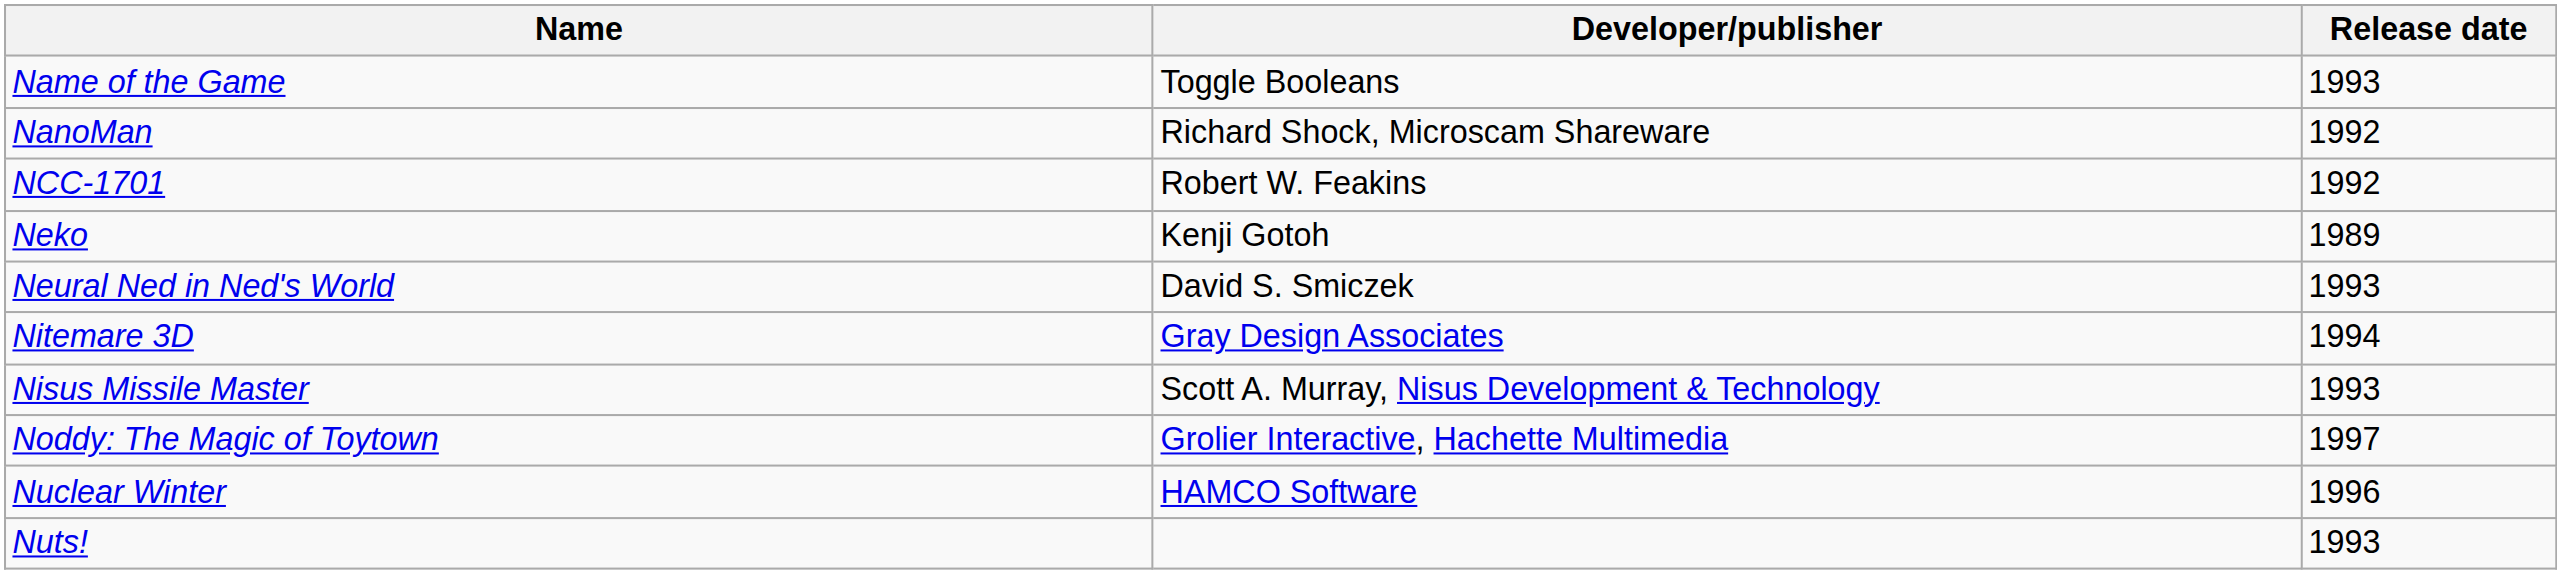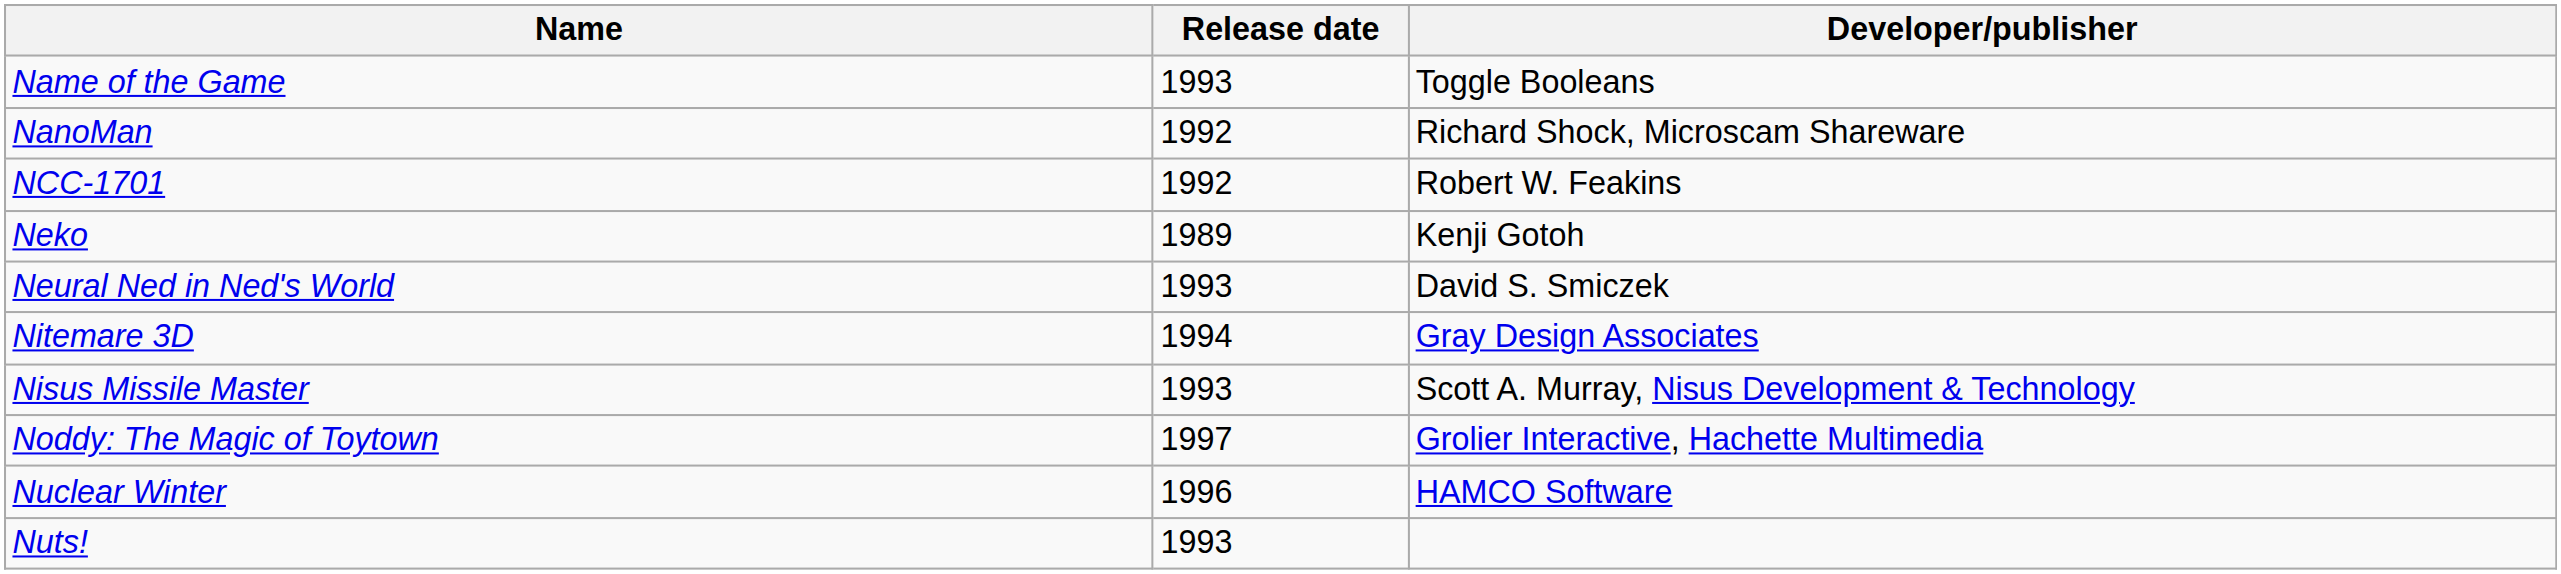 <table class="wikitable sortable" style="width:100%;">
 <tr>
 <th style="width:45%;">Name</th>
+<th style="width:10%;">Release date</th>
 <th style="width:45%;">Developer/publisher</th>
-<th style="width:10%;">Release date</th>
 </tr>
 <tr>
 <td><em><a href='#'>Name of the Game</a></em></td>
+<td>1993</td>
 <td>Toggle Booleans</td>
-<td>1993</td>
 </tr>
 <tr>
 <td><em><a href='#'>NanoMan</a></em></td>
+<td>1992</td>
 <td>Richard Shock, Microscam Shareware</td>
-<td>1992</td>
 </tr>
 <tr>
 <td><em><a href='#'>NCC-1701</a></em></td>
+<td>1992</td>
 <td>Robert W. Feakins</td>
-<td>1992</td>
 </tr>
 <tr>
 <td><em><a href='#'>Neko</a></em></td>
+<td>1989</td>
 <td>Kenji Gotoh</td>
-<td>1989</td>
 </tr>
 <tr>
 <td><em><a href='#'>Neural Ned in Ned's World</a></em></td>
+<td>1993</td>
 <td>David S. Smiczek</td>
-<td>1993</td>
 </tr>
 <tr>
 <td><em><a href='#'>Nitemare 3D</a></em></td>
+<td>1994</td>
 <td><a href='#'>Gray Design Associates</a></td>
-<td>1994</td>
 </tr>
 <tr>
 <td><em><a href='#'>Nisus Missile Master</a></em></td>
+<td>1993</td>
 <td>Scott A. Murray, <a href='#'>Nisus Development & Technology</a></td>
-<td>1993</td>
 </tr>
 <tr>
 <td><em><a href='#'>Noddy: The Magic of Toytown</a></em></td>
+<td>1997</td>
 <td><a href='#'>Grolier Interactive</a>, <a href='#'>Hachette Multimedia</a></td>
-<td>1997</td>
 </tr>
 <tr>
 <td><em><a href='#'>Nuclear Winter</a></em></td>
+<td>1996</td>
 <td><a href='#'>HAMCO Software</a></td>
-<td>1996</td>
 </tr>
 <tr>
 <td><em><a href='#'>Nuts!</a></em></td>
+<td>1993</td>
 <td></td>
-<td>1993</td>
 </tr>
 </table>
